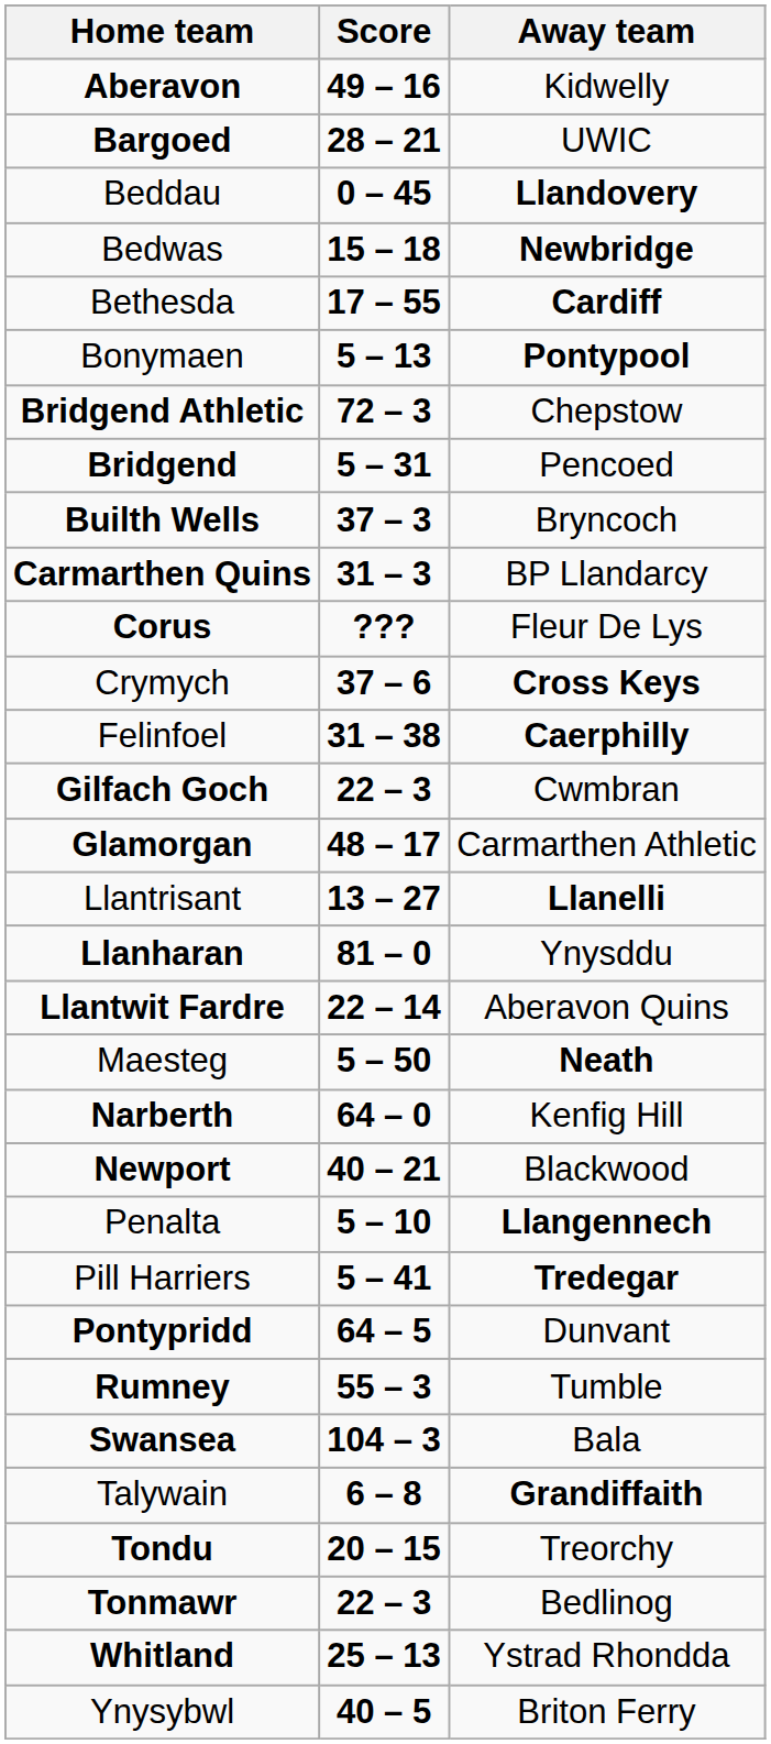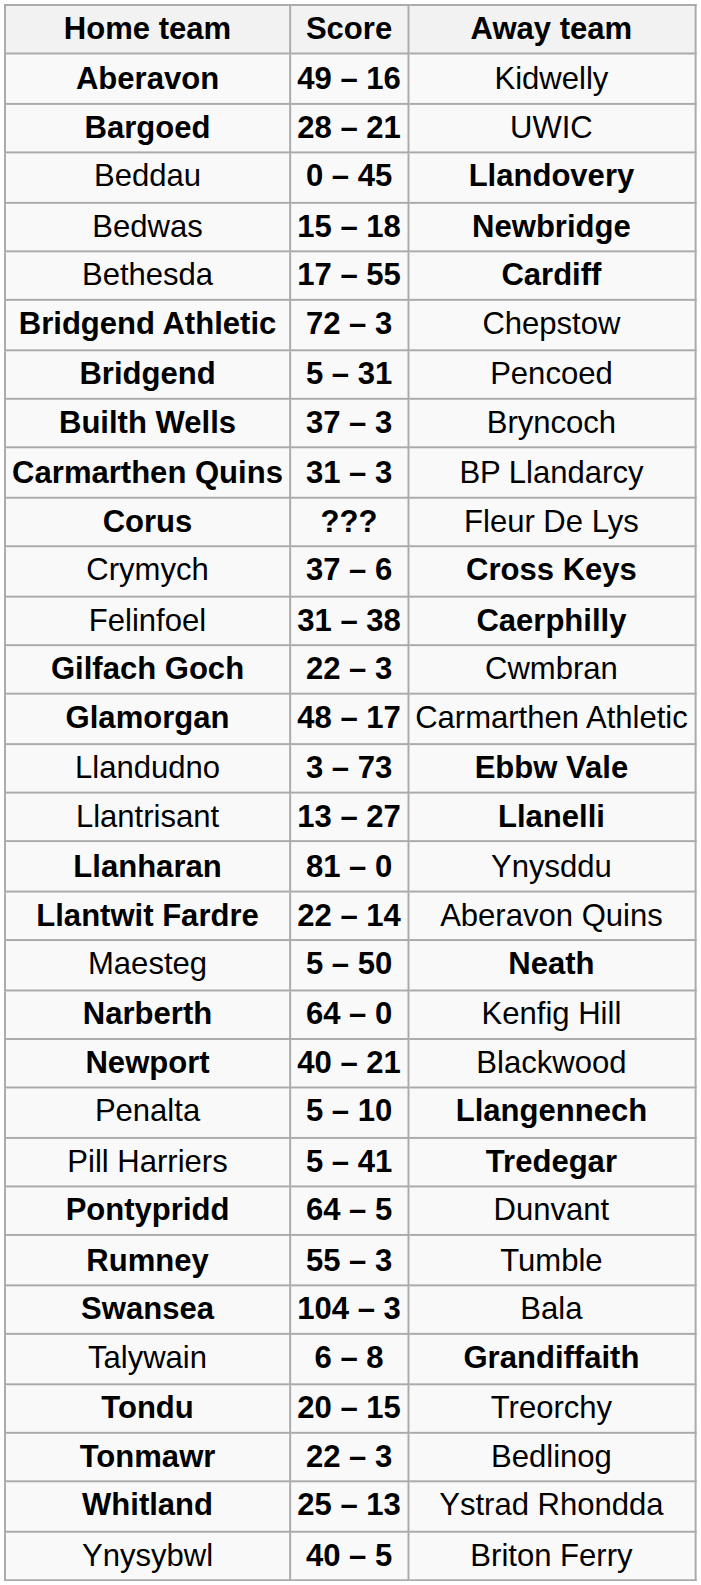 <table class="wikitable" style="text-align: center">
 <tr>
 <th>Home team</th>
 <th>Score</th>
 <th>Away team</th>
 </tr>
 <tr>
 <td><strong>Aberavon</strong></td>
 <td><strong>49 – 16</strong></td>
 <td>Kidwelly</td>
 </tr>
 <tr>
 <td><strong>Bargoed</strong></td>
 <td><strong>28 – 21</strong></td>
 <td>UWIC</td>
 </tr>
 <tr>
 <td>Beddau</td>
 <td><strong>0 – 45</strong></td>
 <td><strong>Llandovery</strong></td>
 </tr>
 <tr>
 <td>Bedwas</td>
 <td><strong>15 – 18</strong></td>
 <td><strong>Newbridge</strong></td>
 </tr>
 <tr>
 <td>Bethesda</td>
 <td><strong>17 – 55</strong></td>
 <td><strong>Cardiff</strong></td>
-</tr>
-<tr>
-<td>Bonymaen</td>
-<td><strong>5 – 13</strong></td>
-<td><strong>Pontypool</strong></td>
 </tr>
 <tr>
 <td><strong>Bridgend Athletic</strong></td>
 <td><strong>72 – 3</strong></td>
 <td>Chepstow</td>
 </tr>
 <tr>
 <td><strong>Bridgend</strong></td>
 <td><strong>5 – 31</strong></td>
 <td>Pencoed</td>
 </tr>
 <tr>
 <td><strong>Builth Wells</strong></td>
 <td><strong>37 – 3</strong></td>
 <td>Bryncoch</td>
 </tr>
 <tr>
 <td><strong>Carmarthen Quins</strong></td>
 <td><strong>31 – 3</strong></td>
 <td>BP Llandarcy</td>
 </tr>
 <tr>
 <td><strong>Corus</strong></td>
 <td><strong>???</strong></td>
 <td>Fleur De Lys</td>
 </tr>
 <tr>
 <td>Crymych</td>
 <td><strong>37 – 6</strong></td>
 <td><strong>Cross Keys</strong></td>
 </tr>
 <tr>
 <td>Felinfoel</td>
 <td><strong>31 – 38</strong></td>
 <td><strong>Caerphilly</strong></td>
 </tr>
 <tr>
 <td><strong>Gilfach Goch</strong></td>
 <td><strong>22 – 3</strong></td>
 <td>Cwmbran</td>
 </tr>
 <tr>
 <td><strong>Glamorgan</strong></td>
 <td><strong>48 – 17</strong></td>
 <td>Carmarthen Athletic</td>
+</tr>
+<tr>
+<td>Llandudno</td>
+<td><strong>3 – 73</strong></td>
+<td><strong>Ebbw Vale</strong></td>
 </tr>
 <tr>
 <td>Llantrisant</td>
 <td><strong>13 – 27</strong></td>
 <td><strong>Llanelli</strong></td>
 </tr>
 <tr>
 <td><strong>Llanharan</strong></td>
 <td><strong>81 – 0</strong></td>
 <td>Ynysddu</td>
 </tr>
 <tr>
 <td><strong>Llantwit Fardre</strong></td>
 <td><strong>22 – 14</strong></td>
 <td>Aberavon Quins</td>
 </tr>
 <tr>
 <td>Maesteg</td>
 <td><strong>5 – 50</strong></td>
 <td><strong>Neath</strong></td>
 </tr>
 <tr>
 <td><strong>Narberth</strong></td>
 <td><strong>64 – 0</strong></td>
 <td>Kenfig Hill</td>
 </tr>
 <tr>
 <td><strong>Newport</strong></td>
 <td><strong>40 – 21</strong></td>
 <td>Blackwood</td>
 </tr>
 <tr>
 <td>Penalta</td>
 <td><strong>5 – 10</strong></td>
 <td><strong>Llangennech</strong></td>
 </tr>
 <tr>
 <td>Pill Harriers</td>
 <td><strong>5 – 41</strong></td>
 <td><strong>Tredegar</strong></td>
 </tr>
 <tr>
 <td><strong>Pontypridd</strong></td>
 <td><strong>64 – 5</strong></td>
 <td>Dunvant</td>
 </tr>
 <tr>
 <td><strong>Rumney</strong></td>
 <td><strong>55 – 3</strong></td>
 <td>Tumble</td>
 </tr>
 <tr>
 <td><strong>Swansea</strong></td>
 <td><strong>104 – 3</strong></td>
 <td>Bala</td>
 </tr>
 <tr>
 <td>Talywain</td>
 <td><strong>6 – 8</strong></td>
 <td><strong>Grandiffaith</strong></td>
 </tr>
 <tr>
 <td><strong>Tondu</strong></td>
 <td><strong>20 – 15</strong></td>
 <td>Treorchy</td>
 </tr>
 <tr>
 <td><strong>Tonmawr</strong></td>
 <td><strong>22 – 3</strong></td>
 <td>Bedlinog</td>
 </tr>
 <tr>
 <td><strong>Whitland</strong></td>
 <td><strong>25 – 13</strong></td>
 <td>Ystrad Rhondda</td>
 </tr>
 <tr>
 <td>Ynysybwl</td>
 <td><strong>40 – 5</strong></td>
 <td>Briton Ferry</td>
 </tr>
 </table>
